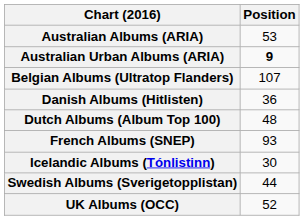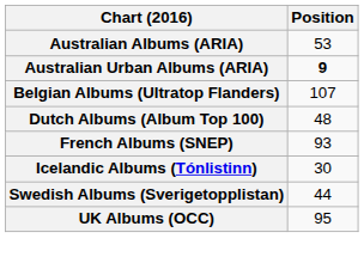 <table class="wikitable sortable plainrowheaders" style="text-align:center">
 <tr>
 <th scope="col">Chart (2016)</th>
 <th scope="col">Position</th>
 </tr>
 <tr>
 <th scope="row">Australian Albums (ARIA)</th>
 <td>53</td>
 </tr>
 <tr>
 <th scope="row">Australian Urban Albums (ARIA)</th>
 <td><strong>9</strong></td>
 </tr>
 <tr>
 <th scope="row">Belgian Albums (Ultratop Flanders)</th>
 <td>107</td>
-</tr>
-<tr>
-<th scope="row">Danish Albums (Hitlisten)</th>
-<td>36</td>
 </tr>
 <tr>
 <th scope="row">Dutch Albums (Album Top 100)</th>
 <td>48</td>
 </tr>
 <tr>
 <th scope="row">French Albums (SNEP)</th>
 <td>93</td>
 </tr>
 <tr>
 <th scope="row">Icelandic Albums (<a href='#'>Tónlistinn</a>)</th>
 <td>30</td>
 </tr>
 <tr>
 <th scope="row">Swedish Albums (Sverigetopplistan)</th>
 <td>44</td>
 </tr>
 <tr>
 <th scope="row">UK Albums (OCC)</th>
-<td>52</td>
+<td>95</td>
 </tr>
 </table>
